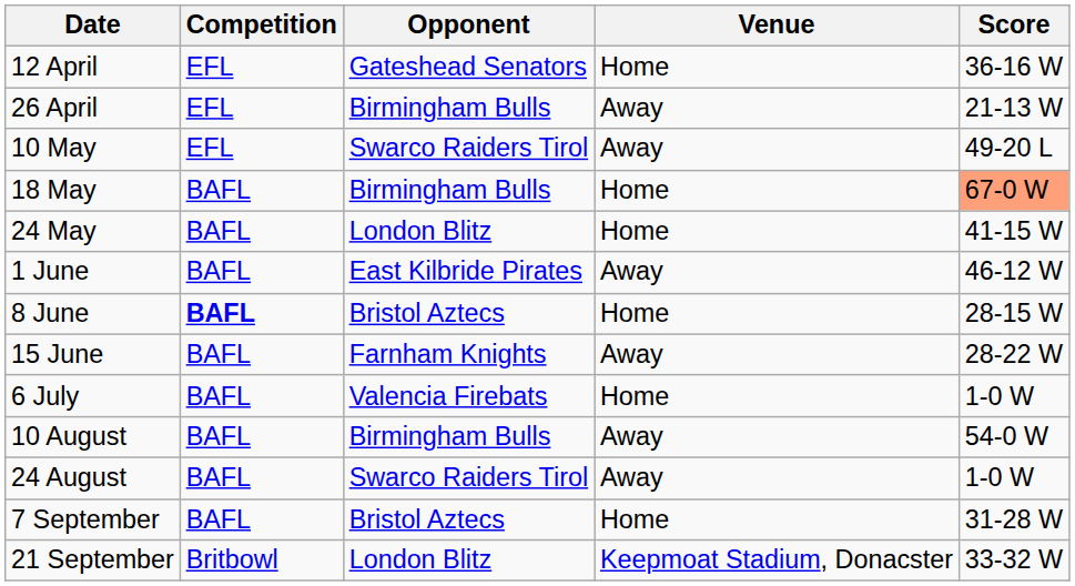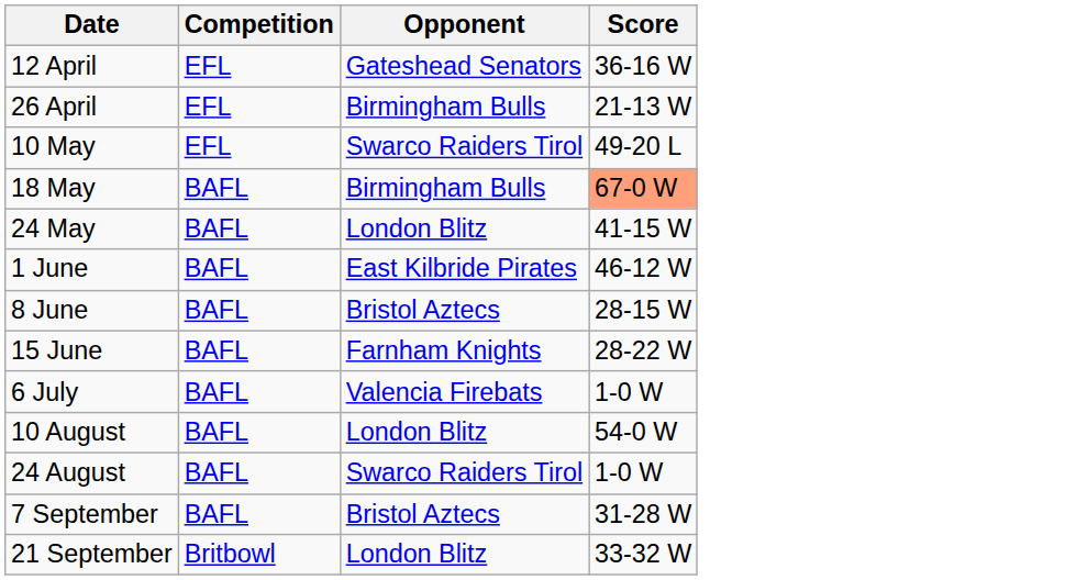 <table class="wikitable">
 <tr>
 <th>Date</th>
 <th>Competition</th>
 <th>Opponent</th>
-<th>Venue</th>
 <th>Score</th>
 </tr>
 <tr>
 <td>12 April</td>
 <td><a href='#'>EFL</a></td>
 <td><a href='#'>Gateshead Senators</a></td>
-<td>Home</td>
 <td>36-16 W</td>
 </tr>
 <tr>
 <td>26 April</td>
 <td><a href='#'>EFL</a></td>
 <td><a href='#'>Birmingham Bulls</a></td>
-<td>Away</td>
 <td>21-13 W</td>
 </tr>
 <tr>
 <td>10 May</td>
 <td><a href='#'>EFL</a></td>
 <td><a href='#'>Swarco Raiders Tirol</a></td>
-<td>Away</td>
 <td>49-20 L</td>
 </tr>
 <tr>
 <td>18 May</td>
 <td><a href='#'>BAFL</a></td>
 <td><a href='#'>Birmingham Bulls</a></td>
-<td>Home</td>
 <td style="background: lightsalmon;">67-0 W</td>
 </tr>
 <tr>
 <td>24 May</td>
 <td><a href='#'>BAFL</a></td>
 <td><a href='#'>London Blitz</a></td>
-<td>Home</td>
 <td>41-15 W</td>
 </tr>
 <tr>
 <td>1 June</td>
 <td><a href='#'>BAFL</a></td>
 <td><a href='#'>East Kilbride Pirates</a></td>
-<td>Away</td>
 <td>46-12 W</td>
 </tr>
 <tr>
 <td>8 June</td>
-<td><strong><a href='#'>BAFL</a></strong></td>
+<td><a href='#'>BAFL</a></td>
 <td><a href='#'>Bristol Aztecs</a></td>
-<td>Home</td>
 <td>28-15 W</td>
 </tr>
 <tr>
 <td>15 June</td>
 <td><a href='#'>BAFL</a></td>
 <td><a href='#'>Farnham Knights</a></td>
-<td>Away</td>
 <td>28-22 W</td>
 </tr>
 <tr>
 <td>6 July</td>
 <td><a href='#'>BAFL</a></td>
 <td><a href='#'>Valencia Firebats</a></td>
-<td>Home</td>
 <td>1-0 W</td>
 </tr>
 <tr>
 <td>10 August</td>
 <td><a href='#'>BAFL</a></td>
-<td><a href='#'>Birmingham Bulls</a></td>
-<td>Away</td>
+<td><a href='#'>London Blitz</a></td>
 <td>54-0 W</td>
 </tr>
 <tr>
 <td>24 August</td>
 <td><a href='#'>BAFL</a></td>
 <td><a href='#'>Swarco Raiders Tirol</a></td>
-<td>Away</td>
 <td>1-0 W</td>
 </tr>
 <tr>
 <td>7 September</td>
 <td><a href='#'>BAFL</a></td>
 <td><a href='#'>Bristol Aztecs</a></td>
-<td>Home</td>
 <td>31-28 W</td>
 </tr>
 <tr>
 <td>21 September</td>
 <td><a href='#'>Britbowl</a></td>
 <td><a href='#'>London Blitz</a></td>
-<td><a href='#'>Keepmoat Stadium</a>, Donacster</td>
 <td>33-32 W</td>
 </tr>
 </table>
